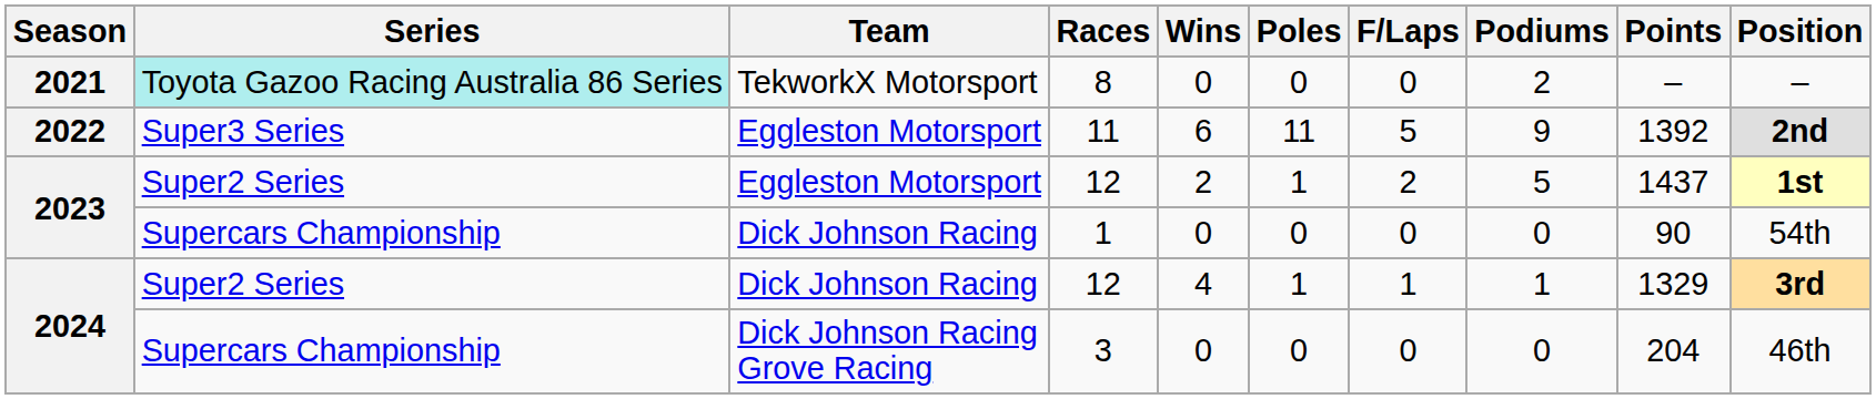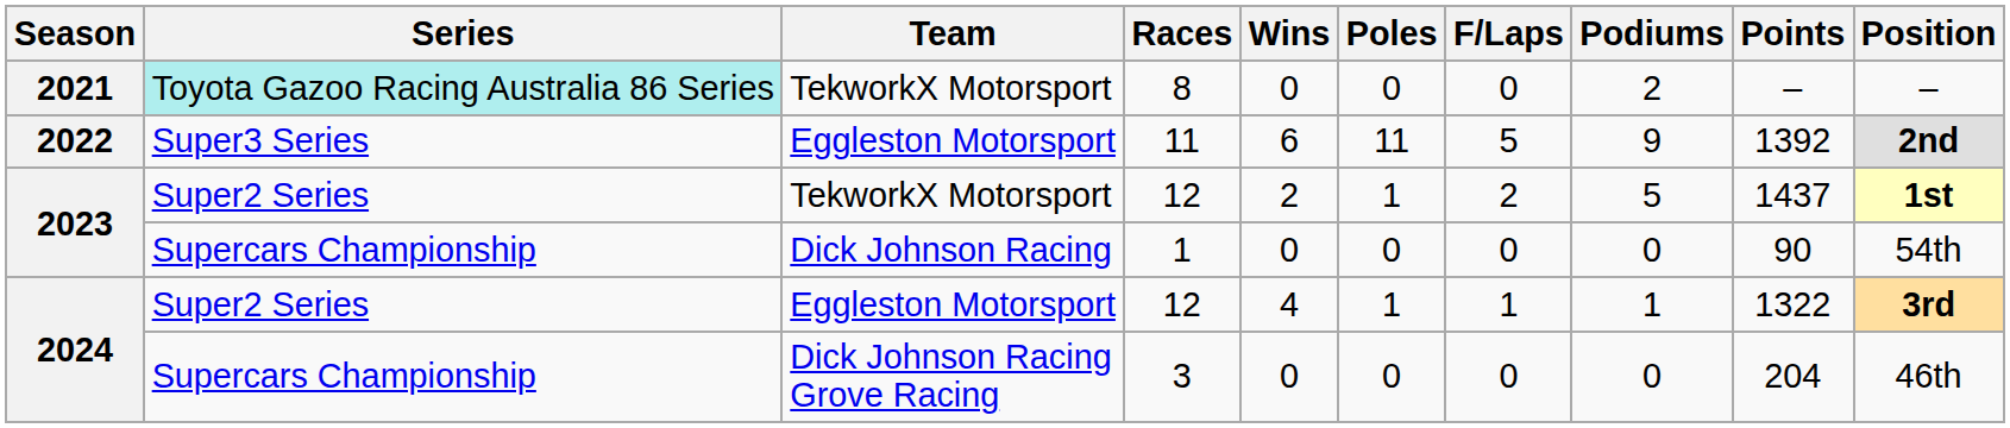 <table class="wikitable" style="font-size: 90%; text-align:center">
 <tr>
 <th>Season</th>
 <th>Series</th>
 <th>Team</th>
 <th>Races</th>
 <th>Wins</th>
 <th>Poles</th>
 <th>F/Laps</th>
 <th>Podiums</th>
 <th>Points</th>
 <th>Position</th>
 </tr>
 <tr>
 <th>2021</th>
 <td align=left style="background: paleturquoise;">Toyota Gazoo Racing Australia 86 Series</td>
 <td align=left>TekworkX Motorsport</td>
 <td>8</td>
 <td>0</td>
 <td>0</td>
 <td>0</td>
 <td>2</td>
 <td>–</td>
 <td>–</td>
 </tr>
 <tr>
 <th>2022</th>
 <td align=left><a href='#'>Super3 Series</a></td>
 <td align=left><a href='#'>Eggleston Motorsport</a></td>
 <td>11</td>
 <td>6</td>
 <td>11</td>
 <td>5</td>
 <td>9</td>
 <td>1392</td>
 <td style="background:#dfdfdf"><strong>2nd</strong></td>
 </tr>
 <tr>
 <th rowspan=2>2023</th>
 <td align=left><a href='#'>Super2 Series</a></td>
-<td align=left><a href='#'>Eggleston Motorsport</a></td>
+<td align=left>TekworkX Motorsport</td>
 <td>12</td>
 <td>2</td>
 <td>1</td>
 <td>2</td>
 <td>5</td>
 <td>1437</td>
 <td style="background:#ffffbf"><strong>1st</strong></td>
 </tr>
 <tr>
 <td align=left><a href='#'>Supercars Championship</a></td>
 <td align=left><a href='#'>Dick Johnson Racing</a></td>
 <td>1</td>
 <td>0</td>
 <td>0</td>
 <td>0</td>
 <td>0</td>
 <td>90</td>
 <td>54th</td>
 </tr>
 <tr>
 <th rowspan=2>2024</th>
 <td align=left><a href='#'>Super2 Series</a></td>
-<td align=left><a href='#'>Dick Johnson Racing</a></td>
+<td align=left><a href='#'>Eggleston Motorsport</a></td>
 <td>12</td>
 <td>4</td>
 <td>1</td>
 <td>1</td>
 <td>1</td>
-<td>1329</td>
+<td>1322</td>
 <td style="background:#ffdf9f"><strong>3rd</strong></td>
 </tr>
 <tr>
 <td align=left><a href='#'>Supercars Championship</a></td>
 <td align=left><a href='#'>Dick Johnson Racing</a><br><a href='#'>Grove Racing</a></td>
 <td>3</td>
 <td>0</td>
 <td>0</td>
 <td>0</td>
 <td>0</td>
 <td>204</td>
 <td>46th</td>
 </tr>
 </table>
